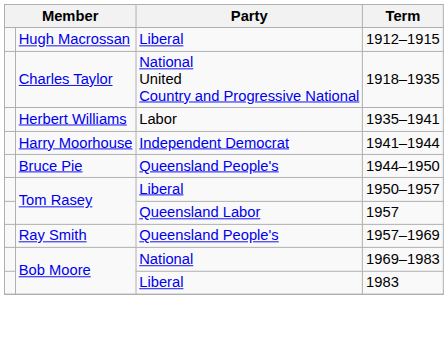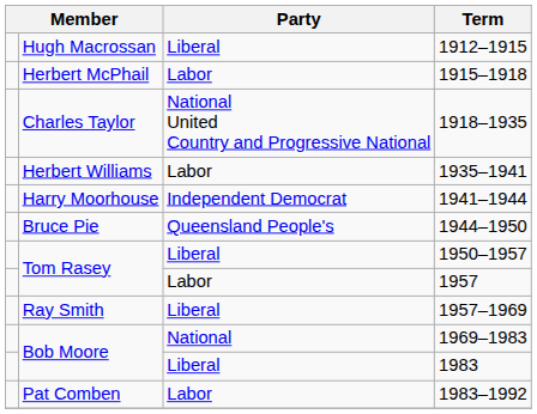 <table class="wikitable">
 <tr>
 <th colspan="2">Member</th>
 <th>Party</th>
 <th>Term</th>
 </tr>
 <tr>
 <td> </td>
 <td><a href='#'>Hugh Macrossan</a></td>
 <td><a href='#'>Liberal</a></td>
 <td>1912–1915</td>
+</tr>
+<tr>
+<td> </td>
+<td><a href='#'>Herbert McPhail</a></td>
+<td><a href='#'>Labor</a></td>
+<td>1915–1918</td>
 </tr>
 <tr>
 <td> </td>
 <td><a href='#'>Charles Taylor</a></td>
 <td><a href='#'>National</a><br>United<br><a href='#'>Country and Progressive National</a></td>
 <td>1918–1935</td>
 </tr>
 <tr>
 <td> </td>
 <td><a href='#'>Herbert Williams</a></td>
 <td>Labor</td>
 <td>1935–1941</td>
 </tr>
 <tr>
 <td> </td>
 <td><a href='#'>Harry Moorhouse</a></td>
 <td><a href='#'>Independent Democrat</a></td>
 <td>1941–1944</td>
 </tr>
 <tr>
 <td> </td>
 <td><a href='#'>Bruce Pie</a></td>
 <td><a href='#'>Queensland People's</a></td>
 <td>1944–1950</td>
 </tr>
 <tr>
 <td> </td>
 <td rowspan="2"><a href='#'>Tom Rasey</a></td>
 <td><a href='#'>Liberal</a></td>
 <td>1950–1957</td>
 </tr>
 <tr>
 <td> </td>
-<td><a href='#'>Queensland Labor</a></td>
+<td>Labor</td>
 <td>1957</td>
 </tr>
 <tr>
 <td> </td>
 <td><a href='#'>Ray Smith</a></td>
-<td><a href='#'>Queensland People's</a></td>
+<td><a href='#'>Liberal</a></td>
 <td>1957–1969</td>
 </tr>
 <tr>
 <td> </td>
 <td rowspan="2"><a href='#'>Bob Moore</a></td>
 <td><a href='#'>National</a></td>
 <td>1969–1983</td>
 </tr>
 <tr>
 <td> </td>
 <td><a href='#'>Liberal</a></td>
 <td>1983</td>
 </tr>
 <tr>
+<td> </td>
+<td><a href='#'>Pat Comben</a></td>
+<td><a href='#'>Labor</a></td>
+<td>1983–1992</td>
+</tr>
+<tr>
 </tr>
 </table>
